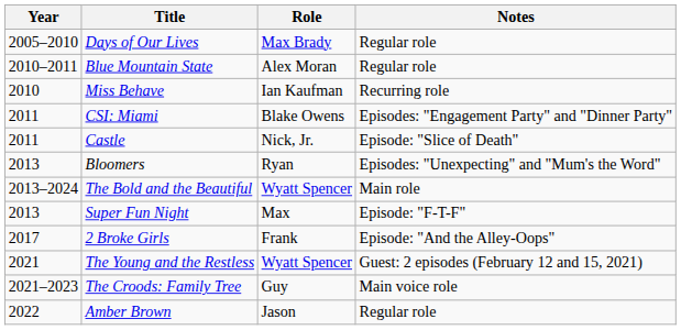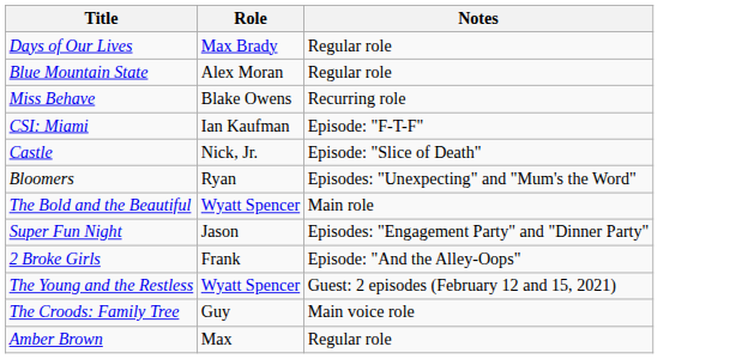 <table class="wikitable sortable">
 <tr>
-<th>Year</th>
 <th>Title</th>
 <th>Role</th>
 <th>Notes</th>
 </tr>
 <tr>
-<td>2005–2010</td>
 <td><em><a href='#'>Days of Our Lives</a></em></td>
 <td><a href='#'>Max Brady</a></td>
 <td>Regular role</td>
 </tr>
 <tr>
-<td>2010–2011</td>
 <td><em><a href='#'>Blue Mountain State</a></em></td>
 <td>Alex Moran</td>
 <td>Regular role</td>
 </tr>
 <tr>
-<td>2010</td>
 <td><em><a href='#'>Miss Behave</a></em></td>
-<td>Ian Kaufman</td>
+<td>Blake Owens</td>
 <td>Recurring role</td>
 </tr>
 <tr>
-<td>2011</td>
 <td><em><a href='#'>CSI: Miami</a></em></td>
-<td>Blake Owens</td>
-<td>Episodes: "Engagement Party" and "Dinner Party"</td>
+<td>Ian Kaufman</td>
+<td>Episode: "F-T-F"</td>
 </tr>
 <tr>
-<td>2011</td>
 <td><em><a href='#'>Castle</a></em></td>
 <td>Nick, Jr.</td>
 <td>Episode: "Slice of Death"</td>
 </tr>
 <tr>
-<td>2013</td>
 <td><em>Bloomers</em></td>
 <td>Ryan</td>
 <td>Episodes: "Unexpecting" and "Mum's the Word"</td>
 </tr>
 <tr>
-<td>2013–2024</td>
 <td><em><a href='#'>The Bold and the Beautiful</a></em></td>
 <td><a href='#'>Wyatt Spencer</a></td>
 <td>Main role</td>
 </tr>
 <tr>
-<td>2013</td>
 <td><em><a href='#'>Super Fun Night</a></em></td>
-<td>Max</td>
-<td>Episode: "F-T-F"</td>
+<td>Jason</td>
+<td>Episodes: "Engagement Party" and "Dinner Party"</td>
 </tr>
 <tr>
-<td>2017</td>
 <td><em><a href='#'>2 Broke Girls</a></em></td>
 <td>Frank</td>
 <td>Episode: "And the Alley-Oops"</td>
 </tr>
 <tr>
-<td>2021</td>
 <td><em><a href='#'>The Young and the Restless</a></em></td>
 <td><a href='#'>Wyatt Spencer</a></td>
 <td>Guest: 2 episodes (February 12 and 15, 2021)</td>
 </tr>
 <tr>
-<td>2021–2023</td>
 <td><em><a href='#'>The Croods: Family Tree</a></em></td>
 <td>Guy</td>
 <td>Main voice role</td>
 </tr>
 <tr>
-<td>2022</td>
 <td><em><a href='#'>Amber Brown</a></em></td>
-<td>Jason</td>
+<td>Max</td>
 <td>Regular role</td>
 </tr>
 </table>
